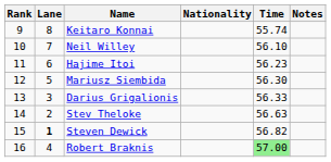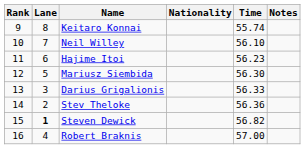 <table class="wikitable sortable" style="text-align:center">
 <tr>
 <th>Rank</th>
 <th>Lane</th>
 <th>Name</th>
 <th>Nationality</th>
 <th>Time</th>
 <th>Notes</th>
 </tr>
 <tr>
 <td>9</td>
 <td>8</td>
 <td align=left><a href='#'>Keitaro Konnai</a></td>
 <td align=left></td>
 <td>55.74</td>
 <td></td>
 </tr>
 <tr>
 <td>10</td>
 <td>7</td>
 <td align=left><a href='#'>Neil Willey</a></td>
 <td align=left></td>
 <td>56.10</td>
 <td></td>
 </tr>
 <tr>
 <td>11</td>
 <td>6</td>
 <td align=left><a href='#'>Hajime Itoi</a></td>
 <td align=left></td>
 <td>56.23</td>
 <td></td>
 </tr>
 <tr>
 <td>12</td>
 <td>5</td>
 <td align=left><a href='#'>Mariusz Siembida</a></td>
 <td align=left></td>
 <td>56.30</td>
 <td></td>
 </tr>
 <tr>
 <td>13</td>
 <td>3</td>
 <td align=left><a href='#'>Darius Grigalionis</a></td>
 <td align=left></td>
 <td>56.33</td>
 <td></td>
 </tr>
 <tr>
 <td>14</td>
 <td>2</td>
 <td align=left><a href='#'>Stev Theloke</a></td>
 <td align=left></td>
-<td>56.63</td>
+<td>56.36</td>
 <td></td>
 </tr>
 <tr>
 <td>15</td>
 <td><strong>1</strong></td>
 <td align=left><a href='#'>Steven Dewick</a></td>
 <td align=left></td>
 <td>56.82</td>
 <td></td>
 </tr>
 <tr>
 <td>16</td>
 <td>4</td>
 <td align=left><a href='#'>Robert Braknis</a></td>
 <td align=left></td>
-<td style="background: lightgreen;">57.00</td>
+<td>57.00</td>
 <td></td>
 </tr>
 </table>
